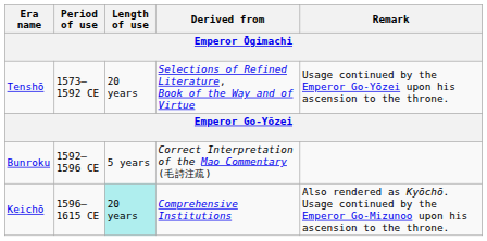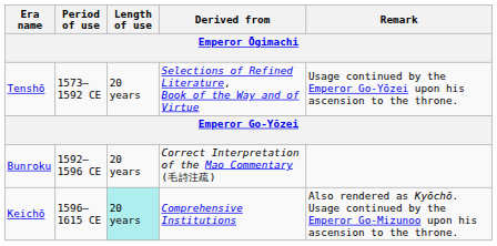 <table class="wikitable">
 <tr>
 <th>Era name</th>
 <th>Period of use</th>
 <th>Length of use</th>
 <th>Derived from</th>
 <th>Remark</th>
 </tr>
 <tr>
 <th colspan="5"><a href='#'>Emperor Ōgimachi</a><br><br></th>
 </tr>
 <tr>
 <td><a href='#'>Tenshō</a><br></td>
 <td>1573–1592 CE</td>
 <td>20 years</td>
 <td><em><a href='#'>Selections of Refined Literature</a></em>,<br><em><a href='#'>Book of the Way and of Virtue</a></em></td>
 <td>Usage continued by the <a href='#'>Emperor Go-Yōzei</a> upon his ascension to the throne.</td>
 </tr>
 <tr>
 <th colspan="5"><a href='#'>Emperor Go-Yōzei</a><br><br></th>
 </tr>
 <tr>
 <td><a href='#'>Bunroku</a><br></td>
 <td>1592–1596 CE</td>
-<td>5 years</td>
+<td>20 years</td>
 <td><em>Correct Interpretation of the <a href='#'>Mao Commentary</a></em> (毛詩注疏)</td>
 <td></td>
 </tr>
 <tr>
 <td><a href='#'>Keichō</a><br></td>
 <td>1596–1615 CE</td>
 <td style="background: paleturquoise;">20 years</td>
 <td><em><a href='#'>Comprehensive Institutions</a></em></td>
 <td>Also rendered as <em>Kyōchō</em>. Usage continued by the <a href='#'>Emperor Go-Mizunoo</a> upon his ascension to the throne.</td>
 </tr>
 </table>
